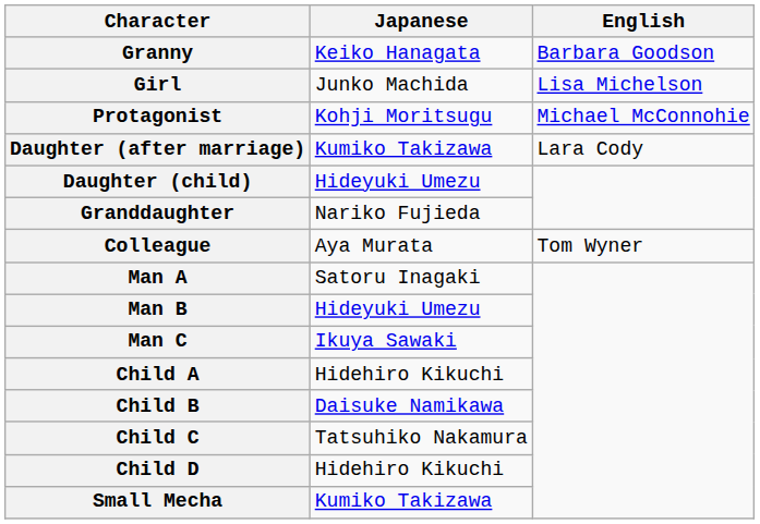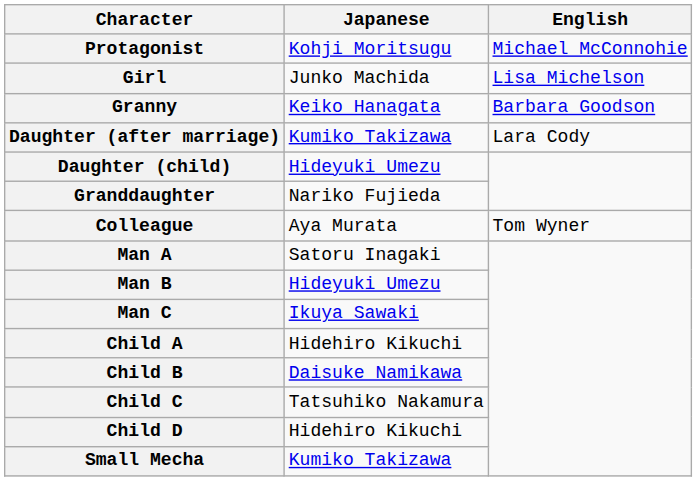 <table class="wikitable">
 <tr>
 <th>Character</th>
 <th>Japanese</th>
 <th>English</th>
 </tr>
 <tr>
-<th>Granny</th>
-<td><a href='#'>Keiko Hanagata</a></td>
-<td><a href='#'>Barbara Goodson</a></td>
+<th>Protagonist</th>
+<td><a href='#'>Kohji Moritsugu</a></td>
+<td><a href='#'>Michael McConnohie</a></td>
 </tr>
 <tr>
 <th>Girl</th>
 <td>Junko Machida</td>
 <td><a href='#'>Lisa Michelson</a></td>
 </tr>
 <tr>
-<th>Protagonist</th>
-<td><a href='#'>Kohji Moritsugu</a></td>
-<td><a href='#'>Michael McConnohie</a></td>
+<th>Granny</th>
+<td><a href='#'>Keiko Hanagata</a></td>
+<td><a href='#'>Barbara Goodson</a></td>
 </tr>
 <tr>
 <th>Daughter (after marriage)</th>
 <td><a href='#'>Kumiko Takizawa</a></td>
 <td>Lara Cody</td>
 </tr>
 <tr>
 <th>Daughter (child)</th>
 <td><a href='#'>Hideyuki Umezu</a></td>
 </tr>
 <tr>
 <th>Granddaughter</th>
 <td>Nariko Fujieda</td>
 </tr>
 <tr>
 <th>Colleague</th>
 <td>Aya Murata</td>
 <td>Tom Wyner</td>
 </tr>
 <tr>
 <th>Man A</th>
 <td>Satoru Inagaki</td>
 </tr>
 <tr>
 <th>Man B</th>
 <td><a href='#'>Hideyuki Umezu</a></td>
 </tr>
 <tr>
 <th>Man C</th>
 <td><a href='#'>Ikuya Sawaki</a></td>
 </tr>
 <tr>
 <th>Child A</th>
 <td>Hidehiro Kikuchi</td>
 </tr>
 <tr>
 <th>Child B</th>
 <td><a href='#'>Daisuke Namikawa</a></td>
 </tr>
 <tr>
 <th>Child C</th>
 <td>Tatsuhiko Nakamura</td>
 </tr>
 <tr>
 <th>Child D</th>
 <td>Hidehiro Kikuchi</td>
 </tr>
 <tr>
 <th>Small Mecha</th>
 <td><a href='#'>Kumiko Takizawa</a></td>
 </tr>
 </table>
